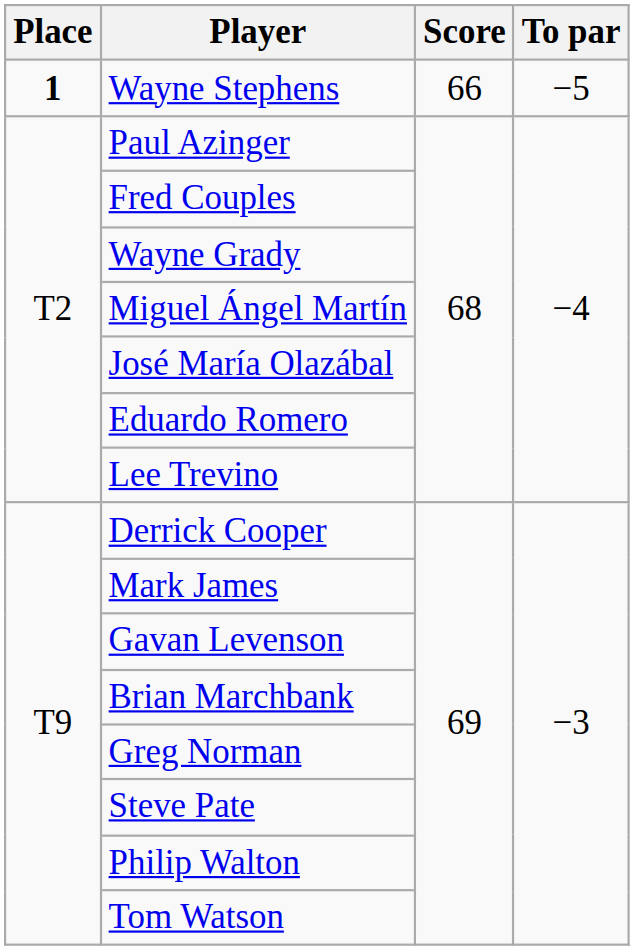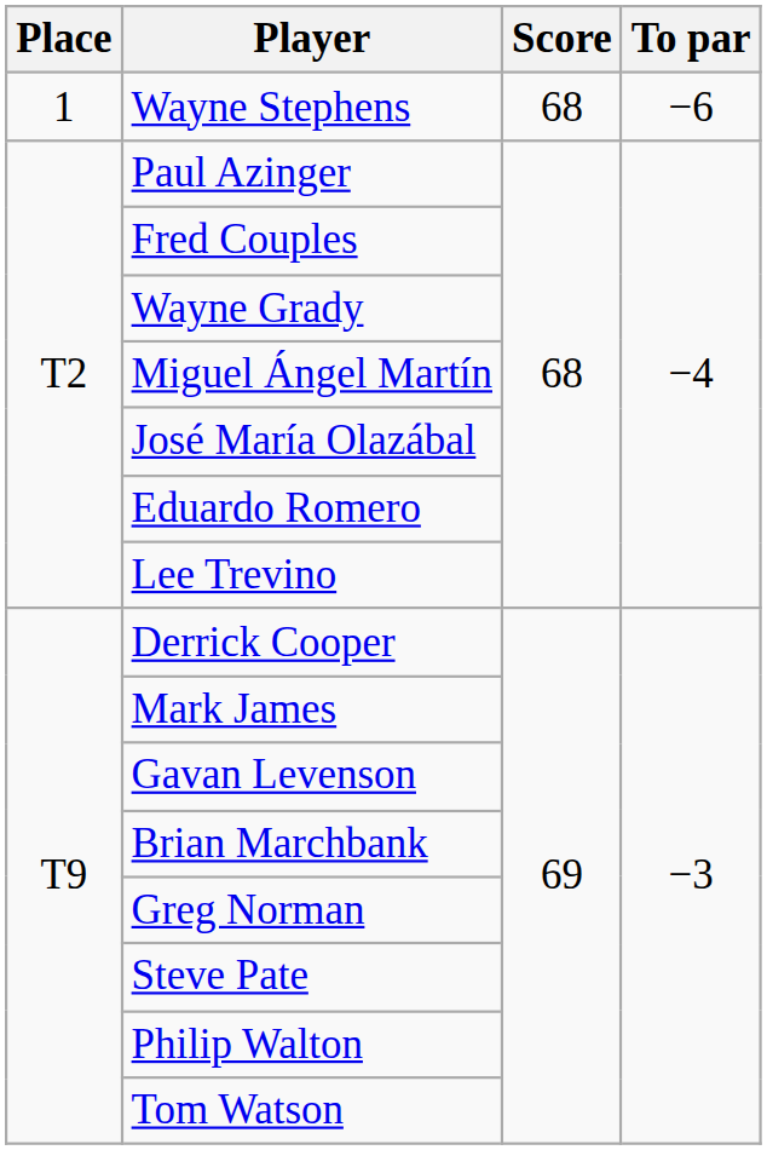 <table class="wikitable">
 <tr>
 <th>Place</th>
 <th>Player</th>
 <th>Score</th>
 <th>To par</th>
 </tr>
 <tr>
-<td align=center><strong>1</strong></td>
+<td align=center>1</td>
 <td> <a href='#'>Wayne Stephens</a></td>
-<td align=center>66</td>
-<td align=center>−5</td>
+<td align=center>68</td>
+<td align=center>−6</td>
 </tr>
 <tr>
 <td rowspan="7" align=center>T2</td>
 <td> <a href='#'>Paul Azinger</a></td>
 <td rowspan="7" align=center>68</td>
 <td rowspan="7" align=center>−4</td>
 </tr>
 <tr>
 <td> <a href='#'>Fred Couples</a></td>
 </tr>
 <tr>
 <td> <a href='#'>Wayne Grady</a></td>
 </tr>
 <tr>
 <td> <a href='#'>Miguel Ángel Martín</a></td>
 </tr>
 <tr>
 <td> <a href='#'>José María Olazábal</a></td>
 </tr>
 <tr>
 <td> <a href='#'>Eduardo Romero</a></td>
 </tr>
 <tr>
 <td> <a href='#'>Lee Trevino</a></td>
 </tr>
 <tr>
 <td rowspan="8" align=center>T9</td>
 <td> <a href='#'>Derrick Cooper</a></td>
 <td rowspan="8" align=center>69</td>
 <td rowspan="8" align=center>−3</td>
 </tr>
 <tr>
 <td> <a href='#'>Mark James</a></td>
 </tr>
 <tr>
 <td> <a href='#'>Gavan Levenson</a></td>
 </tr>
 <tr>
 <td> <a href='#'>Brian Marchbank</a></td>
 </tr>
 <tr>
 <td> <a href='#'>Greg Norman</a></td>
 </tr>
 <tr>
 <td> <a href='#'>Steve Pate</a></td>
 </tr>
 <tr>
 <td> <a href='#'>Philip Walton</a></td>
 </tr>
 <tr>
 <td> <a href='#'>Tom Watson</a></td>
 </tr>
 </table>
